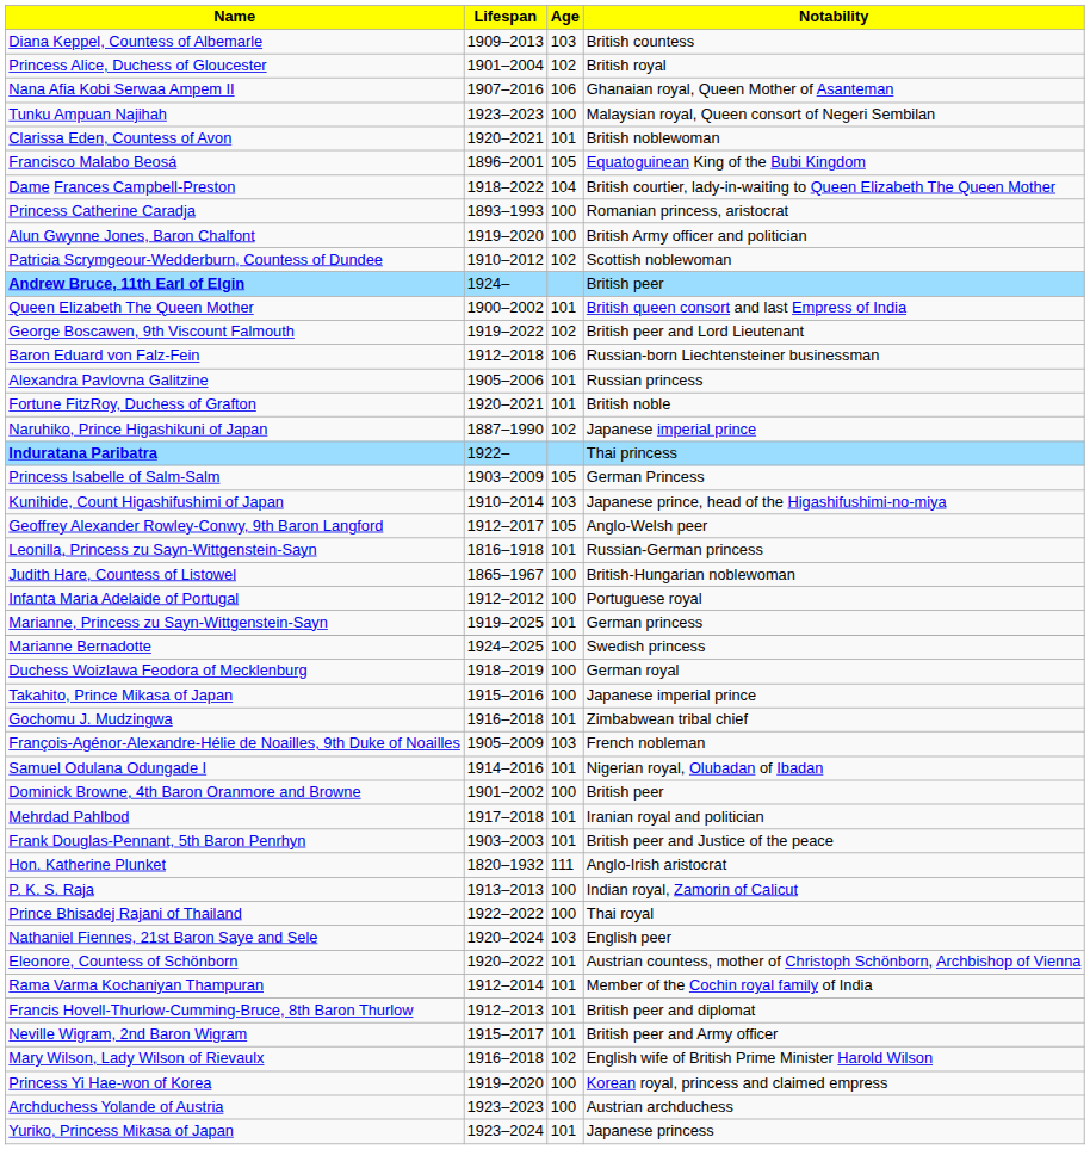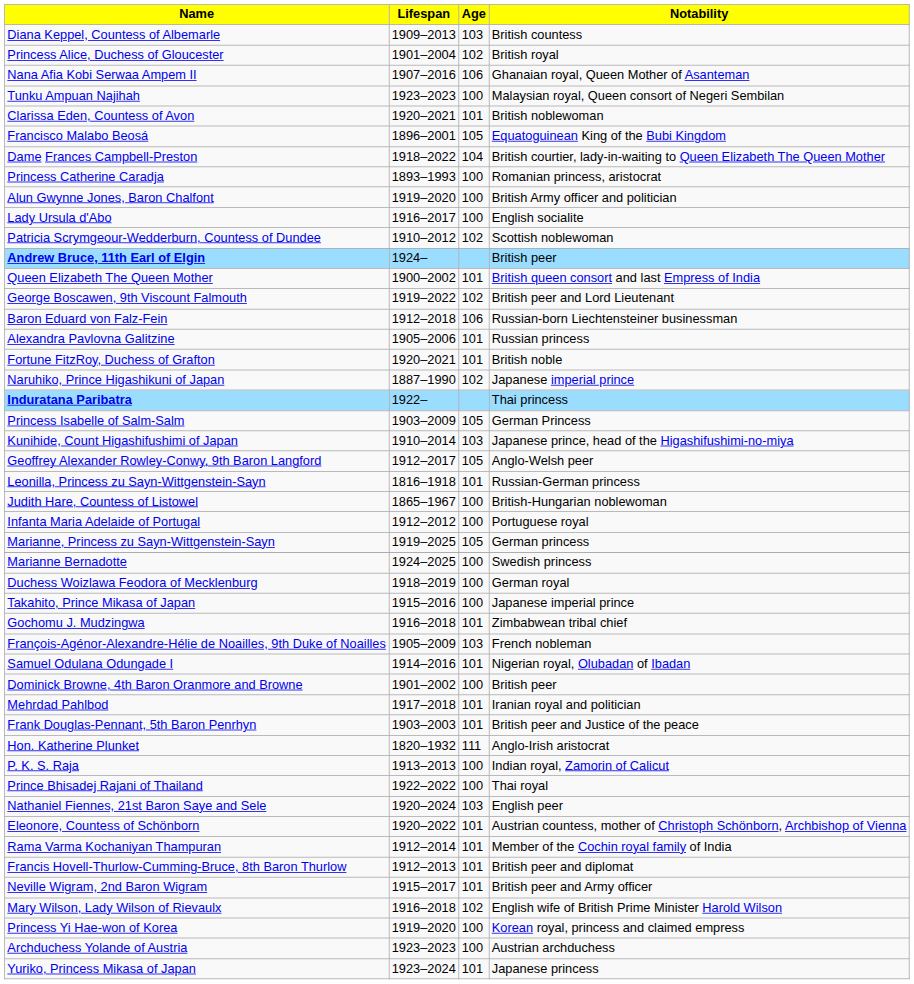 <table class="wikitable sortable">
 <tr>
 <th style="background-color:yellow">Name</th>
 <th style="background-color:yellow">Lifespan</th>
 <th style="background-color:yellow">Age</th>
 <th class=unsortable style="background-color:yellow">Notability</th>
 </tr>
 <tr>
 <td><a href='#'>Diana Keppel, Countess of Albemarle</a></td>
 <td>1909–2013</td>
 <td>103</td>
 <td>British countess</td>
 </tr>
 <tr>
 <td><a href='#'>Princess Alice, Duchess of Gloucester</a></td>
 <td>1901–2004</td>
 <td>102</td>
 <td>British royal</td>
 </tr>
 <tr>
 <td><a href='#'>Nana Afia Kobi Serwaa Ampem II</a></td>
 <td>1907–2016</td>
 <td>106</td>
 <td>Ghanaian royal, Queen Mother of <a href='#'>Asanteman</a></td>
 </tr>
 <tr>
 <td><a href='#'>Tunku Ampuan Najihah</a></td>
 <td>1923–2023</td>
 <td>100</td>
 <td>Malaysian royal, Queen consort of Negeri Sembilan </td>
 </tr>
 <tr>
 <td><a href='#'>Clarissa Eden, Countess of Avon</a></td>
 <td>1920–2021</td>
 <td>101</td>
 <td>British noblewoman</td>
 </tr>
 <tr>
 <td><a href='#'>Francisco Malabo Beosá</a></td>
 <td>1896–2001</td>
 <td>105</td>
 <td><a href='#'>Equatoguinean</a> King of the <a href='#'>Bubi Kingdom</a></td>
 </tr>
 <tr>
 <td> <a href='#'>Dame</a> <a href='#'>Frances Campbell-Preston</a></td>
 <td>1918–2022</td>
 <td>104</td>
 <td>British courtier, lady-in-waiting to <a href='#'>Queen Elizabeth The Queen Mother</a></td>
 </tr>
 <tr>
 <td><a href='#'>Princess Catherine Caradja</a></td>
 <td>1893–1993</td>
 <td>100</td>
 <td>Romanian princess, aristocrat</td>
 </tr>
 <tr>
 <td><a href='#'>Alun Gwynne Jones, Baron Chalfont</a></td>
 <td>1919–2020</td>
 <td>100</td>
 <td>British Army officer and politician</td>
+</tr>
+<tr>
+<td><a href='#'>Lady Ursula d'Abo</a></td>
+<td>1916–2017</td>
+<td>100</td>
+<td>English socialite</td>
 </tr>
 <tr>
 <td><a href='#'>Patricia Scrymgeour-Wedderburn, Countess of Dundee</a></td>
 <td>1910–2012</td>
 <td>102</td>
 <td>Scottish noblewoman</td>
 </tr>
 <tr style="background-color: #9BDDFF">
 <td><strong><a href='#'>Andrew Bruce, 11th Earl of Elgin</a></strong></td>
 <td>1924–</td>
 <td></td>
 <td>British peer</td>
 </tr>
 <tr>
 <td><a href='#'>Queen Elizabeth The Queen Mother</a></td>
 <td>1900–2002</td>
 <td>101</td>
 <td><a href='#'>British queen consort</a> and last <a href='#'>Empress of India</a></td>
 </tr>
 <tr>
 <td><a href='#'>George Boscawen, 9th Viscount Falmouth</a></td>
 <td>1919–2022</td>
 <td>102</td>
 <td>British peer and Lord Lieutenant</td>
 </tr>
 <tr>
 <td><a href='#'>Baron Eduard von Falz-Fein</a></td>
 <td>1912–2018</td>
 <td>106</td>
 <td>Russian-born Liechtensteiner businessman</td>
 </tr>
 <tr>
 <td><a href='#'>Alexandra Pavlovna Galitzine</a></td>
 <td>1905–2006</td>
 <td>101</td>
 <td>Russian princess</td>
 </tr>
 <tr>
 <td><a href='#'>Fortune FitzRoy, Duchess of Grafton</a></td>
 <td>1920–2021</td>
 <td>101</td>
 <td>British noble</td>
 </tr>
 <tr>
 <td><a href='#'>Naruhiko, Prince Higashikuni of Japan</a></td>
 <td>1887–1990</td>
 <td>102</td>
 <td>Japanese <a href='#'>imperial prince</a></td>
 </tr>
 <tr style="background-color: #9BDDFF">
 <td><strong><a href='#'>Induratana Paribatra</a></strong></td>
 <td>1922–</td>
 <td></td>
 <td>Thai princess</td>
 </tr>
 <tr>
 <td><a href='#'>Princess Isabelle of Salm-Salm</a></td>
 <td>1903–2009</td>
 <td>105</td>
 <td>German Princess</td>
 </tr>
 <tr>
 <td><a href='#'>Kunihide, Count Higashifushimi of Japan</a></td>
 <td>1910–2014</td>
 <td>103</td>
 <td>Japanese prince, head of the <a href='#'>Higashifushimi-no-miya</a></td>
 </tr>
 <tr>
 <td><a href='#'>Geoffrey Alexander Rowley-Conwy, 9th Baron Langford</a></td>
 <td>1912–2017</td>
 <td>105</td>
 <td>Anglo-Welsh peer</td>
 </tr>
 <tr>
 <td><a href='#'>Leonilla, Princess zu Sayn-Wittgenstein-Sayn</a></td>
 <td>1816–1918</td>
 <td>101</td>
 <td>Russian-German princess</td>
 </tr>
 <tr>
 <td><a href='#'>Judith Hare, Countess of Listowel</a></td>
 <td>1865–1967</td>
 <td>100</td>
 <td>British-Hungarian noblewoman</td>
 </tr>
 <tr>
 <td><a href='#'>Infanta Maria Adelaide of Portugal</a></td>
 <td>1912–2012</td>
 <td>100</td>
 <td>Portuguese royal</td>
 </tr>
 <tr>
 <td><a href='#'>Marianne, Princess zu Sayn-Wittgenstein-Sayn</a></td>
 <td>1919–2025</td>
-<td>101</td>
+<td>105</td>
 <td>German princess</td>
 </tr>
 <tr>
 </tr>
 <tr>
 <td><a href='#'>Marianne Bernadotte</a></td>
 <td>1924–2025</td>
 <td>100</td>
 <td>Swedish princess</td>
 </tr>
 <tr>
 <td><a href='#'>Duchess Woizlawa Feodora of Mecklenburg</a></td>
 <td>1918–2019</td>
 <td>100</td>
 <td>German royal</td>
 </tr>
 <tr>
 <td><a href='#'>Takahito, Prince Mikasa of Japan</a></td>
 <td>1915–2016</td>
 <td>100</td>
 <td>Japanese imperial prince</td>
 </tr>
 <tr>
 <td><a href='#'>Gochomu J. Mudzingwa</a></td>
 <td>1916–2018</td>
 <td>101</td>
 <td>Zimbabwean tribal chief</td>
 </tr>
 <tr>
 <td><a href='#'>François-Agénor-Alexandre-Hélie de Noailles, 9th Duke of Noailles</a></td>
 <td>1905–2009</td>
 <td>103</td>
 <td>French nobleman</td>
 </tr>
 <tr>
 <td><a href='#'>Samuel Odulana Odungade I</a></td>
 <td>1914–2016</td>
 <td>101</td>
 <td>Nigerian royal, <a href='#'>Olubadan</a> of <a href='#'>Ibadan</a></td>
 </tr>
 <tr>
 <td><a href='#'>Dominick Browne, 4th Baron Oranmore and Browne</a></td>
 <td>1901–2002</td>
 <td>100</td>
 <td>British peer</td>
 </tr>
 <tr>
 <td><a href='#'>Mehrdad Pahlbod</a></td>
 <td>1917–2018</td>
 <td>101</td>
 <td>Iranian royal and politician</td>
 </tr>
 <tr>
 <td><a href='#'>Frank Douglas-Pennant, 5th Baron Penrhyn</a></td>
 <td>1903–2003</td>
 <td>101</td>
 <td>British peer and Justice of the peace</td>
 </tr>
 <tr>
 <td><a href='#'>Hon. Katherine Plunket</a></td>
 <td>1820–1932</td>
 <td>111</td>
 <td>Anglo-Irish aristocrat</td>
 </tr>
 <tr>
 <td><a href='#'>P. K. S. Raja</a></td>
 <td>1913–2013</td>
 <td>100</td>
 <td>Indian royal, <a href='#'>Zamorin of Calicut</a></td>
 </tr>
 <tr>
 <td><a href='#'>Prince Bhisadej Rajani of Thailand</a></td>
 <td>1922–2022</td>
 <td>100</td>
 <td>Thai royal</td>
 </tr>
 <tr>
 <td><a href='#'>Nathaniel Fiennes, 21st Baron Saye and Sele</a></td>
 <td>1920–2024</td>
 <td>103</td>
 <td>English peer</td>
 </tr>
 <tr>
 <td><a href='#'>Eleonore, Countess of Schönborn</a></td>
 <td>1920–2022</td>
 <td>101</td>
 <td>Austrian countess, mother of <a href='#'>Christoph Schönborn</a>, <a href='#'>Archbishop of Vienna</a></td>
 </tr>
 <tr>
 <td><a href='#'>Rama Varma Kochaniyan Thampuran</a></td>
 <td>1912–2014</td>
 <td>101</td>
 <td>Member of the <a href='#'>Cochin royal family</a> of India</td>
 </tr>
 <tr>
 <td><a href='#'>Francis Hovell-Thurlow-Cumming-Bruce, 8th Baron Thurlow</a></td>
 <td>1912–2013</td>
 <td>101</td>
 <td>British peer and diplomat</td>
 </tr>
 <tr>
 <td><a href='#'>Neville Wigram, 2nd Baron Wigram</a></td>
 <td>1915–2017</td>
 <td>101</td>
 <td>British peer and Army officer</td>
 </tr>
 <tr>
 <td><a href='#'>Mary Wilson, Lady Wilson of Rievaulx</a></td>
 <td>1916–2018</td>
 <td>102</td>
 <td>English wife of British Prime Minister <a href='#'>Harold Wilson</a></td>
 </tr>
 <tr>
 <td><a href='#'>Princess Yi Hae-won of Korea</a></td>
 <td>1919–2020</td>
 <td>100</td>
 <td><a href='#'>Korean</a> royal, princess and claimed empress</td>
 </tr>
 <tr>
 <td><a href='#'>Archduchess Yolande of Austria</a></td>
 <td>1923–2023</td>
 <td>100</td>
 <td>Austrian archduchess</td>
 </tr>
 <tr>
 <td><a href='#'>Yuriko, Princess Mikasa of Japan</a></td>
 <td>1923–2024</td>
 <td>101</td>
 <td>Japanese princess</td>
 </tr>
 </table>
